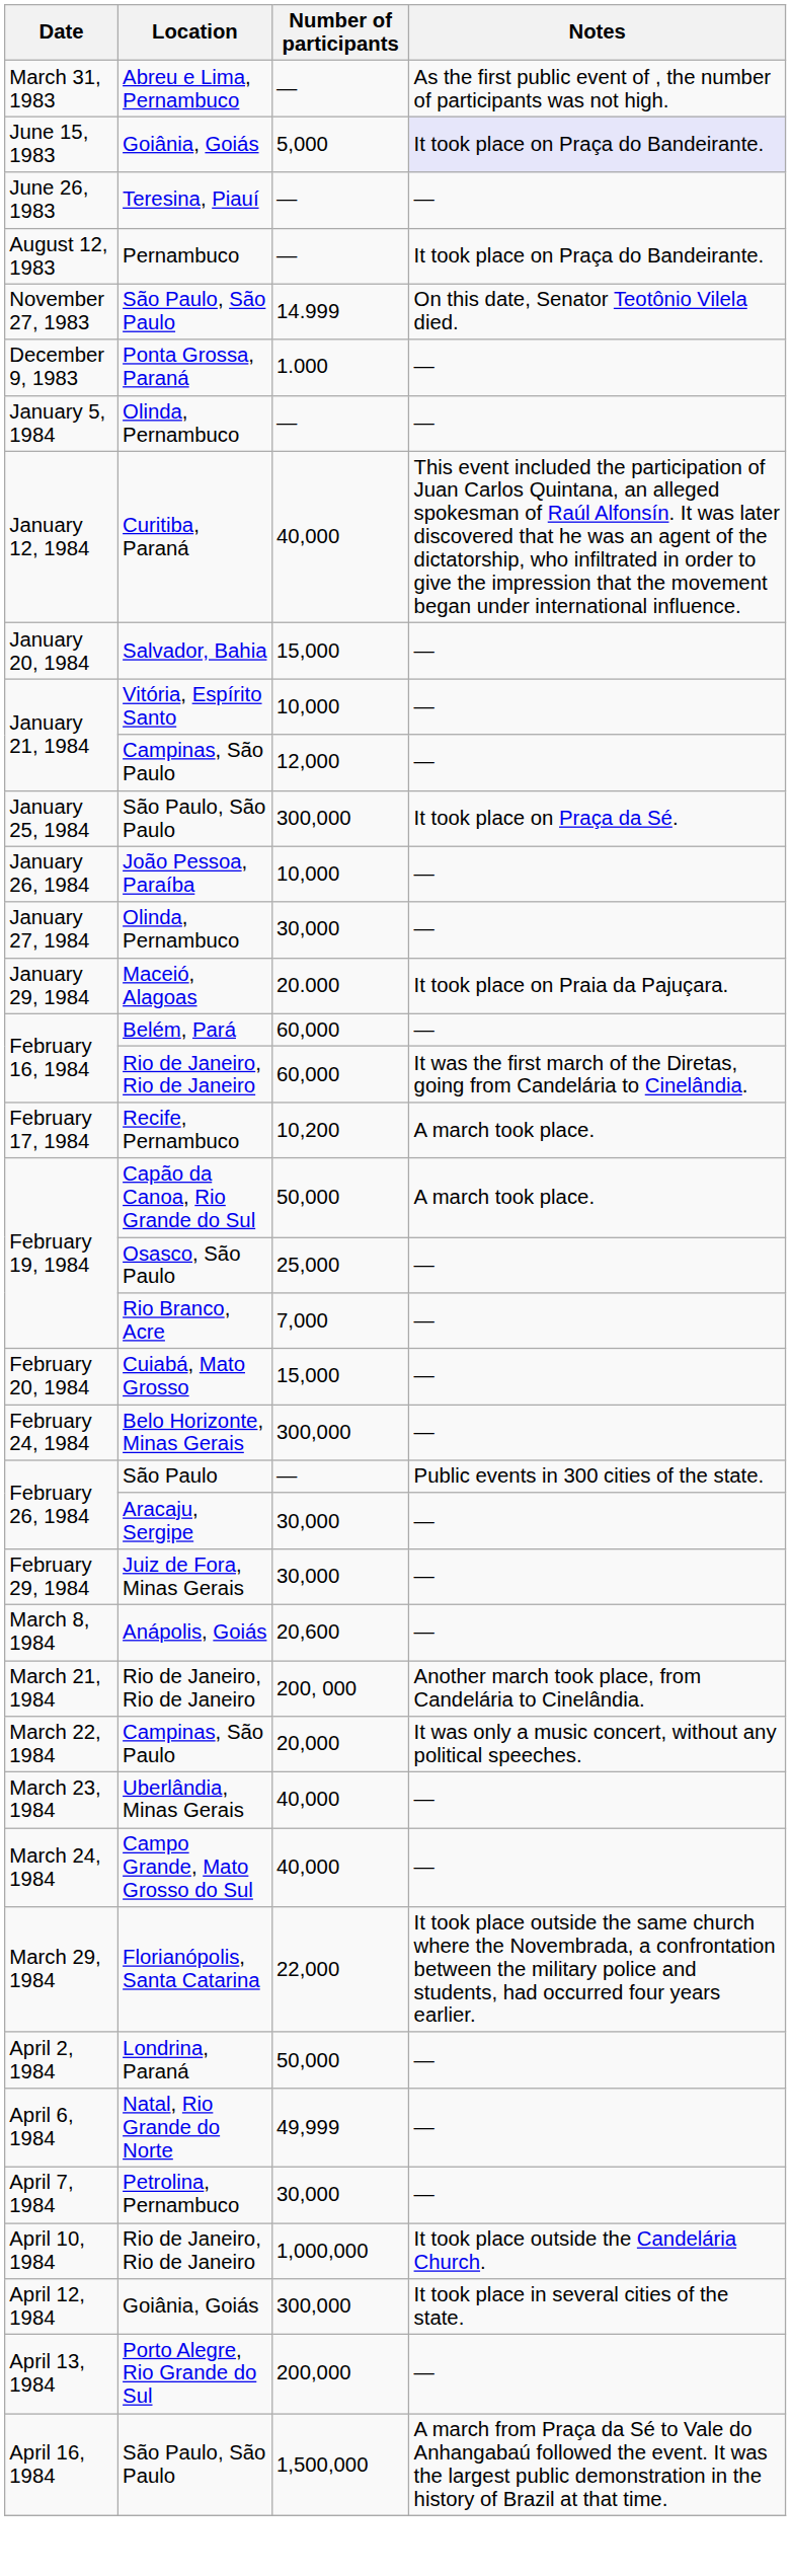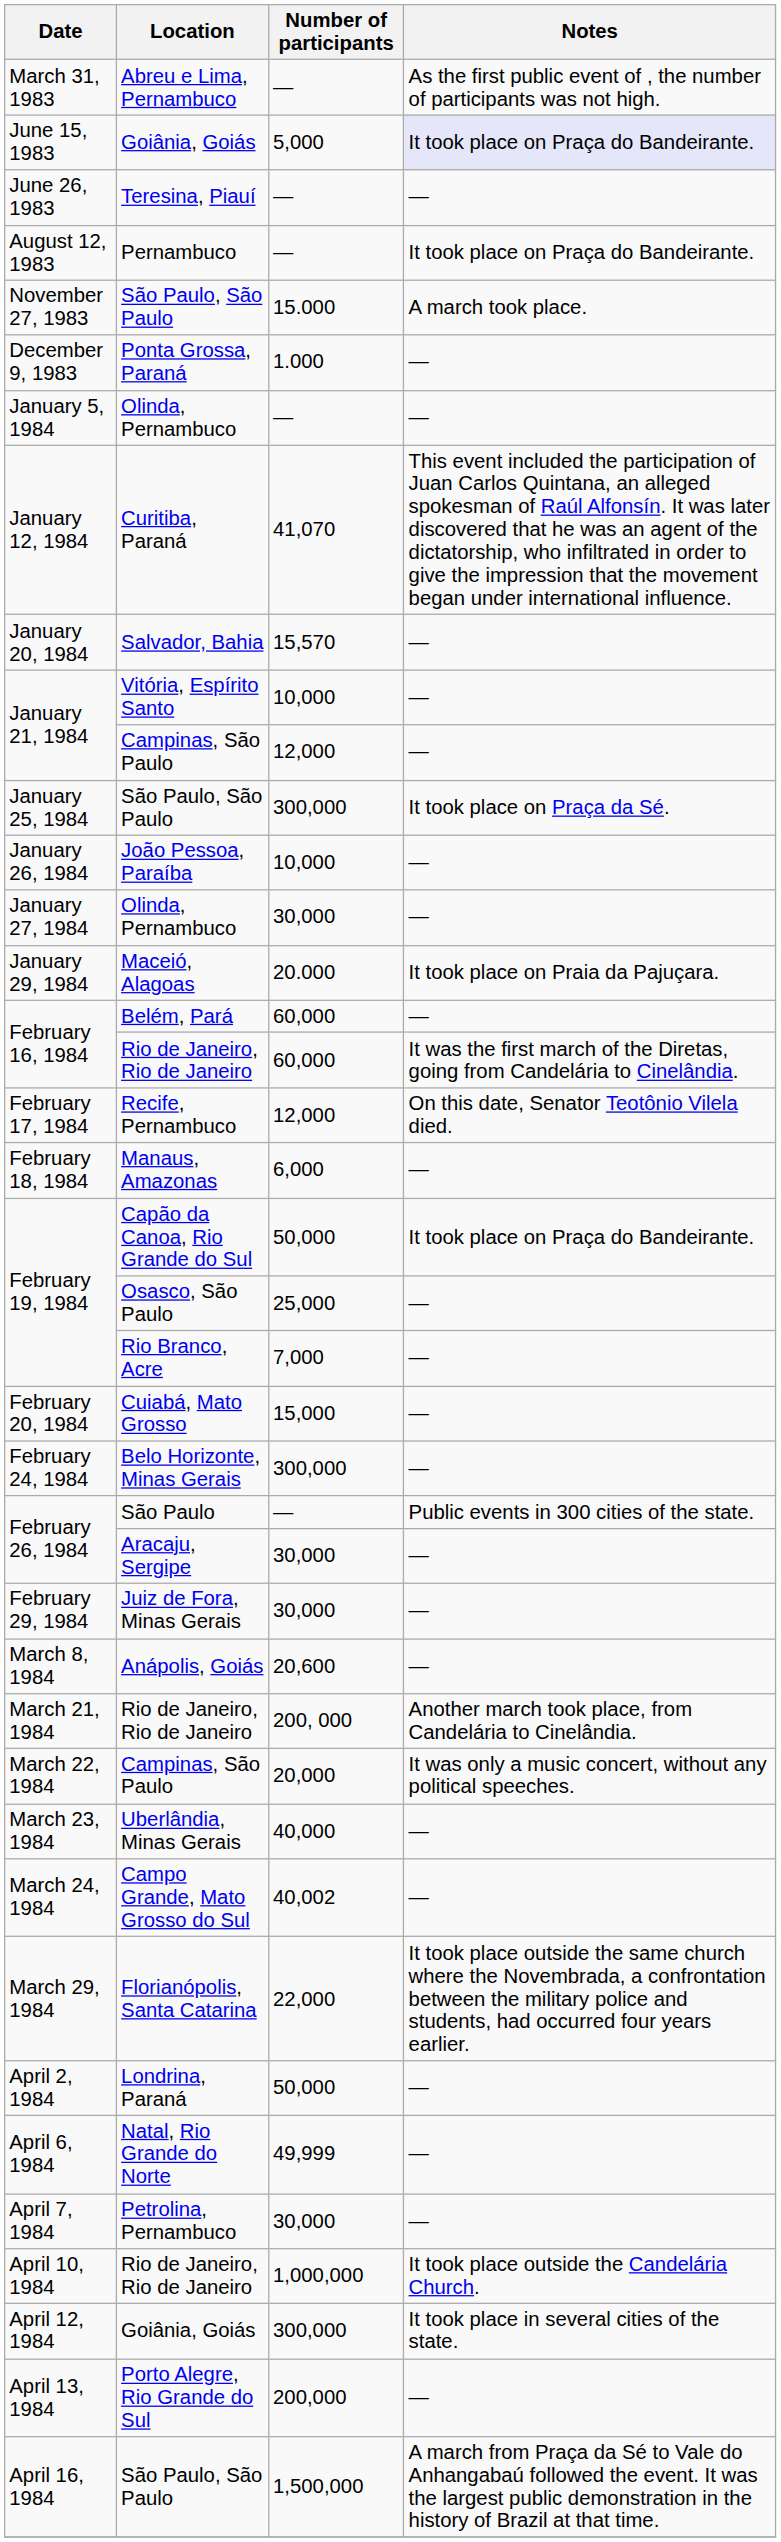 <table class="wikitable" border="1">
 <tr>
 <th align="center">Date</th>
 <th align="center">Location</th>
 <th align="center">Number of participants</th>
 <th align="center">Notes</th>
 </tr>
 <tr>
 <td>March 31, 1983</td>
 <td><a href='#'>Abreu e Lima</a>, <a href='#'>Pernambuco</a></td>
 <td>—</td>
 <td>As the first public event of , the number of participants was not high.</td>
 </tr>
 <tr>
 <td>June 15, 1983</td>
 <td><a href='#'>Goiânia</a>, <a href='#'>Goiás</a></td>
 <td>5,000</td>
 <td style="background: lavender;">It took place on Praça do Bandeirante.</td>
 </tr>
 <tr>
 <td>June 26, 1983</td>
 <td><a href='#'>Teresina</a>, <a href='#'>Piauí</a></td>
 <td>—</td>
 <td>—</td>
 </tr>
 <tr>
 <td>August 12, 1983</td>
 <td>Pernambuco</td>
 <td>—</td>
 <td>It took place on Praça do Bandeirante.</td>
 </tr>
 <tr>
 <td>November 27, 1983</td>
 <td><a href='#'>São Paulo</a>, <a href='#'>São Paulo</a></td>
-<td>14.999</td>
-<td>On this date, Senator <a href='#'>Teotônio Vilela</a> died.</td>
+<td>15.000</td>
+<td>A march took place.</td>
 </tr>
 <tr>
 <td>December 9, 1983</td>
 <td><a href='#'>Ponta Grossa</a>, <a href='#'>Paraná</a></td>
 <td>1.000</td>
 <td>—</td>
 </tr>
 <tr>
 <td>January 5, 1984</td>
 <td><a href='#'>Olinda</a>, Pernambuco</td>
 <td>—</td>
 <td>—</td>
 </tr>
 <tr>
 <td>January 12, 1984</td>
 <td><a href='#'>Curitiba</a>, Paraná</td>
-<td>40,000</td>
+<td>41,070</td>
 <td>This event included the participation of Juan Carlos Quintana, an alleged spokesman of <a href='#'>Raúl Alfonsín</a>. It was later discovered that he was an agent of the dictatorship, who infiltrated in order to give the impression that the movement began under international influence.</td>
 </tr>
 <tr>
 <td>January 20, 1984</td>
 <td><a href='#'>Salvador, Bahia</a></td>
-<td>15,000</td>
+<td>15,570</td>
 <td>—</td>
 </tr>
 <tr>
 <td rowspan="2">January 21, 1984</td>
 <td><a href='#'>Vitória</a>, <a href='#'>Espírito Santo</a></td>
 <td>10,000</td>
 <td>—</td>
 </tr>
 <tr>
 <td><a href='#'>Campinas</a>, São Paulo</td>
 <td>12,000</td>
 <td>—</td>
 </tr>
 <tr>
 <td>January 25, 1984</td>
 <td>São Paulo, São Paulo</td>
 <td>300,000</td>
 <td>It took place on <a href='#'>Praça da Sé</a>.</td>
 </tr>
 <tr>
 <td>January 26, 1984</td>
 <td><a href='#'>João Pessoa</a>, <a href='#'>Paraíba</a></td>
 <td>10,000</td>
 <td>—</td>
 </tr>
 <tr>
 <td>January 27, 1984</td>
 <td><a href='#'>Olinda</a>, Pernambuco</td>
 <td>30,000</td>
 <td>—</td>
 </tr>
 <tr>
 <td>January 29, 1984</td>
 <td><a href='#'>Maceió</a>, <a href='#'>Alagoas</a></td>
 <td>20.000</td>
 <td>It took place on Praia da Pajuçara.</td>
 </tr>
 <tr>
 <td rowspan="2">February 16, 1984</td>
 <td><a href='#'>Belém</a>, <a href='#'>Pará</a></td>
 <td>60,000</td>
 <td>—</td>
 </tr>
 <tr>
 <td><a href='#'>Rio de Janeiro</a>, <a href='#'>Rio de Janeiro</a></td>
 <td>60,000</td>
 <td>It was the first march of the Diretas, going from Candelária to <a href='#'>Cinelândia</a>.</td>
 </tr>
 <tr>
 <td>February 17, 1984</td>
 <td><a href='#'>Recife</a>, Pernambuco</td>
-<td>10,200</td>
-<td>A march took place.</td>
+<td>12,000</td>
+<td>On this date, Senator <a href='#'>Teotônio Vilela</a> died.</td>
+</tr>
+<tr>
+<td>February 18, 1984</td>
+<td><a href='#'>Manaus</a>, <a href='#'>Amazonas</a></td>
+<td>6,000</td>
+<td>—</td>
 </tr>
 <tr>
 <td rowspan="3">February 19, 1984</td>
 <td><a href='#'>Capão da Canoa</a>, <a href='#'>Rio Grande do Sul</a></td>
 <td>50,000</td>
-<td>A march took place.</td>
+<td>It took place on Praça do Bandeirante.</td>
 </tr>
 <tr>
 <td><a href='#'>Osasco</a>, São Paulo</td>
 <td>25,000</td>
 <td>—</td>
 </tr>
 <tr>
 <td><a href='#'>Rio Branco</a>, <a href='#'>Acre</a></td>
 <td>7,000</td>
 <td>—</td>
 </tr>
 <tr>
 <td>February 20, 1984</td>
 <td><a href='#'>Cuiabá</a>, <a href='#'>Mato Grosso</a></td>
 <td>15,000</td>
 <td>—</td>
 </tr>
 <tr>
 <td>February 24, 1984</td>
 <td><a href='#'>Belo Horizonte</a>, <a href='#'>Minas Gerais</a></td>
 <td>300,000</td>
 <td>—</td>
 </tr>
 <tr>
 <td rowspan="2">February 26, 1984</td>
 <td>São Paulo</td>
 <td>—</td>
 <td>Public events in 300 cities of the state.</td>
 </tr>
 <tr>
 <td><a href='#'>Aracaju</a>, <a href='#'>Sergipe</a></td>
 <td>30,000</td>
 <td>—</td>
 </tr>
 <tr>
 <td>February 29, 1984</td>
 <td><a href='#'>Juiz de Fora</a>, Minas Gerais</td>
 <td>30,000</td>
 <td>—</td>
 </tr>
 <tr>
 <td>March 8, 1984</td>
 <td><a href='#'>Anápolis</a>, <a href='#'>Goiás</a></td>
 <td>20,600</td>
 <td>—</td>
 </tr>
 <tr>
 <td>March 21, 1984</td>
 <td>Rio de Janeiro, Rio de Janeiro</td>
 <td>200, 000</td>
 <td>Another march took place, from Candelária to Cinelândia.</td>
 </tr>
 <tr>
 <td>March 22, 1984</td>
 <td><a href='#'>Campinas</a>, São Paulo</td>
 <td>20,000</td>
 <td>It was only a music concert, without any political speeches.</td>
 </tr>
 <tr>
 <td>March 23, 1984</td>
 <td><a href='#'>Uberlândia</a>, Minas Gerais</td>
 <td>40,000</td>
 <td>—</td>
 </tr>
 <tr>
 <td>March 24, 1984</td>
 <td><a href='#'>Campo Grande</a>, <a href='#'>Mato Grosso do Sul</a></td>
-<td>40,000</td>
+<td>40,002</td>
 <td>—</td>
 </tr>
 <tr>
 <td>March 29, 1984</td>
 <td><a href='#'>Florianópolis</a>, <a href='#'>Santa Catarina</a></td>
 <td>22,000</td>
 <td>It took place outside the same church where the Novembrada, a confrontation between the military police and students, had occurred four years earlier.</td>
 </tr>
 <tr>
 <td>April 2, 1984</td>
 <td><a href='#'>Londrina</a>, Paraná</td>
 <td>50,000</td>
 <td>—</td>
 </tr>
 <tr>
 <td>April 6, 1984</td>
 <td><a href='#'>Natal</a>, <a href='#'>Rio Grande do Norte</a></td>
 <td>49,999</td>
 <td>—</td>
 </tr>
 <tr>
 <td>April 7, 1984</td>
 <td><a href='#'>Petrolina</a>, Pernambuco</td>
 <td>30,000</td>
 <td>—</td>
 </tr>
 <tr>
 <td>April 10, 1984</td>
 <td>Rio de Janeiro, Rio de Janeiro</td>
 <td>1,000,000</td>
 <td>It took place outside the <a href='#'>Candelária Church</a>.</td>
 </tr>
 <tr>
 <td>April 12, 1984</td>
 <td>Goiânia, Goiás</td>
 <td>300,000</td>
 <td>It took place in several cities of the state.</td>
 </tr>
 <tr>
 <td>April 13, 1984</td>
 <td><a href='#'>Porto Alegre</a>, <a href='#'>Rio Grande do Sul</a></td>
 <td>200,000</td>
 <td>—</td>
 </tr>
 <tr>
 <td>April 16, 1984</td>
 <td>São Paulo, São Paulo</td>
 <td>1,500,000</td>
 <td>A march from Praça da Sé to Vale do Anhangabaú followed the event. It was the largest public demonstration in the history of Brazil at that time.</td>
 </tr>
 <tr>
 </tr>
 </table>
